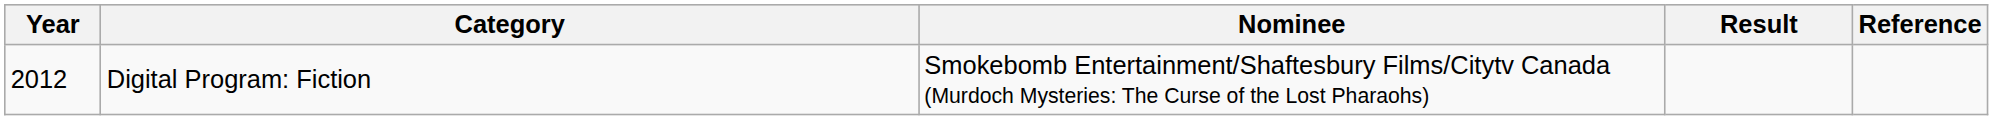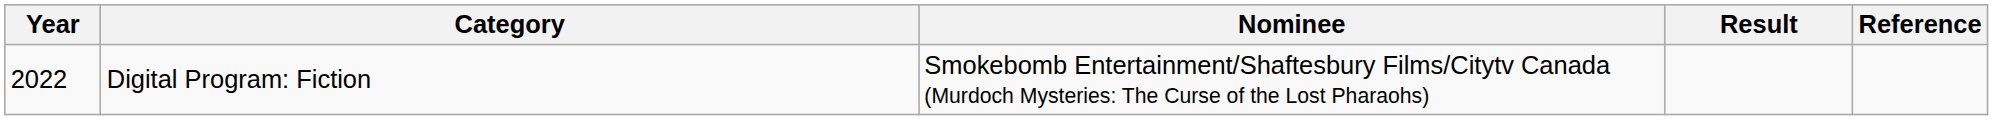 <table class="wikitable">
 <tr>
 <th width=5%>Year</th>
 <th width=45%>Category</th>
 <th width=40%>Nominee</th>
 <th width=10%>Result</th>
 <th width=5%>Reference</th>
 </tr>
 <tr>
-<td>2012</td>
+<td>2022</td>
 <td>Digital Program: Fiction</td>
 <td>Smokebomb Entertainment/Shaftesbury Films/Citytv Canada<br><small>(Murdoch Mysteries: The Curse of the Lost Pharaohs)</small></td>
 <td></td>
 <td></td>
 </tr>
 </table>
